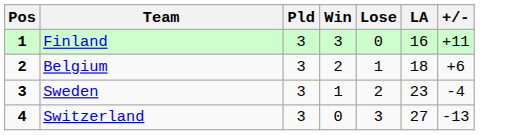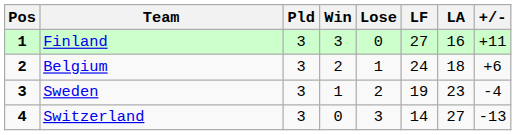 <table class="wikitable" style="font-size: 100%">
 <tr>
 <th width=20>Pos</th>
 <th width=200>Team</th>
 <th width=25>Pld</th>
 <th width=25>Win</th>
 <th width=25>Lose</th>
+<th width=25>LF</th>
 <th width=25>LA</th>
 <th width=25>+/-</th>
 </tr>
 <tr align=center style="background: #ccffcc;">
 <td><strong>1</strong></td>
 <td align="left"> <a href='#'>Finland</a></td>
 <td>3</td>
 <td>3</td>
 <td>0</td>
+<td>27</td>
 <td>16</td>
 <td>+11</td>
 </tr>
 <tr align=center>
 <td><strong>2</strong></td>
 <td align="left"> <a href='#'>Belgium</a></td>
 <td>3</td>
 <td>2</td>
 <td>1</td>
+<td>24</td>
 <td>18</td>
 <td>+6</td>
 </tr>
 <tr align=center>
 <td><strong>3</strong></td>
 <td align="left"> <a href='#'>Sweden</a></td>
 <td>3</td>
 <td>1</td>
 <td>2</td>
+<td>19</td>
 <td>23</td>
 <td>-4</td>
 </tr>
 <tr align=center>
 <td><strong>4</strong></td>
 <td align="left"> <a href='#'>Switzerland</a></td>
 <td>3</td>
 <td>0</td>
 <td>3</td>
+<td>14</td>
 <td>27</td>
 <td>-13</td>
 </tr>
 </table>
